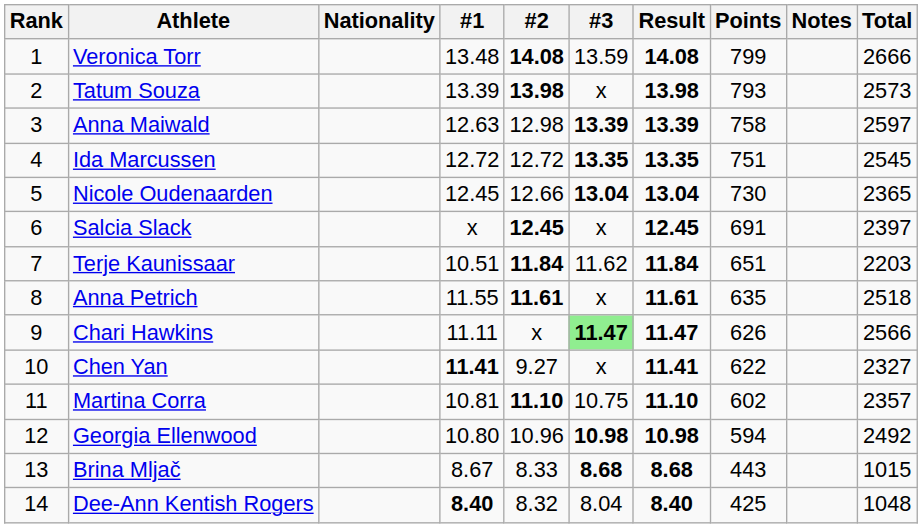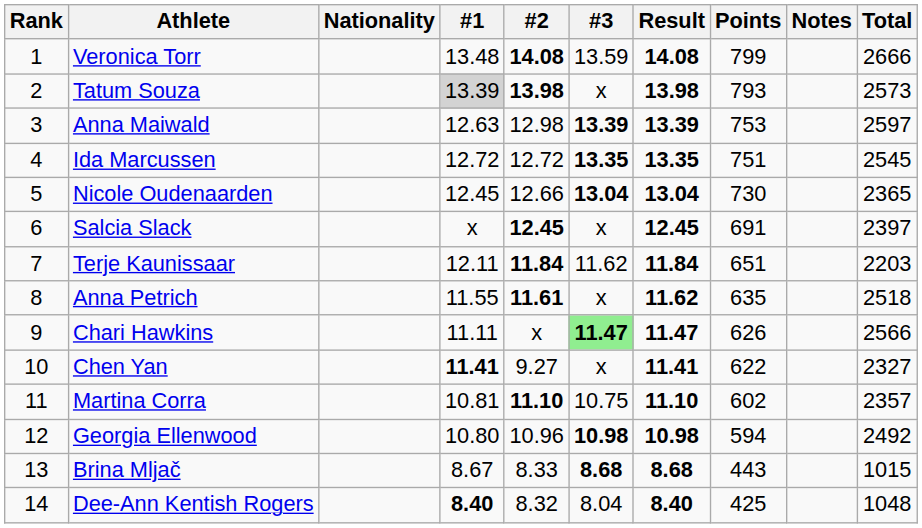 <table class="wikitable sortable" style="text-align:center">
 <tr>
 <th>Rank</th>
 <th>Athlete</th>
 <th>Nationality</th>
 <th>#1</th>
 <th>#2</th>
 <th>#3</th>
 <th>Result</th>
 <th>Points</th>
 <th>Notes</th>
 <th>Total</th>
 </tr>
 <tr>
 <td>1</td>
 <td align=left><a href='#'>Veronica Torr</a></td>
 <td align=left></td>
 <td>13.48</td>
 <td><strong>14.08</strong></td>
 <td>13.59</td>
 <td><strong>14.08</strong></td>
 <td>799</td>
 <td></td>
 <td>2666</td>
 </tr>
 <tr>
 <td>2</td>
 <td align=left><a href='#'>Tatum Souza</a></td>
 <td align=left></td>
-<td>13.39</td>
+<td style="background: lightgrey;">13.39</td>
 <td><strong>13.98</strong></td>
 <td>x</td>
 <td><strong>13.98</strong></td>
 <td>793</td>
 <td></td>
 <td>2573</td>
 </tr>
 <tr>
 <td>3</td>
 <td align=left><a href='#'>Anna Maiwald</a></td>
 <td align=left></td>
 <td>12.63</td>
 <td>12.98</td>
 <td><strong>13.39</strong></td>
 <td><strong>13.39</strong></td>
-<td>758</td>
+<td>753</td>
 <td></td>
 <td>2597</td>
 </tr>
 <tr>
 <td>4</td>
 <td align=left><a href='#'>Ida Marcussen</a></td>
 <td align=left></td>
 <td>12.72</td>
 <td>12.72</td>
 <td><strong>13.35</strong></td>
 <td><strong>13.35</strong></td>
 <td>751</td>
 <td></td>
 <td>2545</td>
 </tr>
 <tr>
 <td>5</td>
 <td align=left><a href='#'>Nicole Oudenaarden</a></td>
 <td align=left></td>
 <td>12.45</td>
 <td>12.66</td>
 <td><strong>13.04</strong></td>
 <td><strong>13.04</strong></td>
 <td>730</td>
 <td></td>
 <td>2365</td>
 </tr>
 <tr>
 <td>6</td>
 <td align=left><a href='#'>Salcia Slack</a></td>
 <td align=left></td>
 <td>x</td>
 <td><strong>12.45</strong></td>
 <td>x</td>
 <td><strong>12.45</strong></td>
 <td>691</td>
 <td></td>
 <td>2397</td>
 </tr>
 <tr>
 <td>7</td>
 <td align=left><a href='#'>Terje Kaunissaar</a></td>
 <td align=left></td>
-<td>10.51</td>
+<td>12.11</td>
 <td><strong>11.84</strong></td>
 <td>11.62</td>
 <td><strong>11.84</strong></td>
 <td>651</td>
 <td></td>
 <td>2203</td>
 </tr>
 <tr>
 <td>8</td>
 <td align=left><a href='#'>Anna Petrich</a></td>
 <td align=left></td>
 <td>11.55</td>
 <td><strong>11.61</strong></td>
 <td>x</td>
-<td><strong>11.61</strong></td>
+<td><strong>11.62</strong></td>
 <td>635</td>
 <td></td>
 <td>2518</td>
 </tr>
 <tr>
 <td>9</td>
 <td align=left><a href='#'>Chari Hawkins</a></td>
 <td align=left></td>
 <td>11.11</td>
 <td>x</td>
 <td style="background: lightgreen;"><strong>11.47</strong></td>
 <td><strong>11.47</strong></td>
 <td>626</td>
 <td></td>
 <td>2566</td>
 </tr>
 <tr>
 <td>10</td>
 <td align=left><a href='#'>Chen Yan</a></td>
 <td align=left></td>
 <td><strong>11.41</strong></td>
 <td>9.27</td>
 <td>x</td>
 <td><strong>11.41</strong></td>
 <td>622</td>
 <td></td>
 <td>2327</td>
 </tr>
 <tr>
 <td>11</td>
 <td align=left><a href='#'>Martina Corra</a></td>
 <td align=left></td>
 <td>10.81</td>
 <td><strong>11.10</strong></td>
 <td>10.75</td>
 <td><strong>11.10</strong></td>
 <td>602</td>
 <td></td>
 <td>2357</td>
 </tr>
 <tr>
 <td>12</td>
 <td align=left><a href='#'>Georgia Ellenwood</a></td>
 <td align=left></td>
 <td>10.80</td>
 <td>10.96</td>
 <td><strong>10.98</strong></td>
 <td><strong>10.98</strong></td>
 <td>594</td>
 <td></td>
 <td>2492</td>
 </tr>
 <tr>
 <td>13</td>
 <td align=left><a href='#'>Brina Mljač</a></td>
 <td align=left></td>
 <td>8.67</td>
 <td>8.33</td>
 <td><strong>8.68</strong></td>
 <td><strong>8.68</strong></td>
 <td>443</td>
 <td></td>
 <td>1015</td>
 </tr>
 <tr>
 <td>14</td>
 <td align=left><a href='#'>Dee-Ann Kentish Rogers</a></td>
 <td align=left></td>
 <td><strong>8.40</strong></td>
 <td>8.32</td>
 <td>8.04</td>
 <td><strong>8.40</strong></td>
 <td>425</td>
 <td></td>
 <td>1048</td>
 </tr>
 </table>
